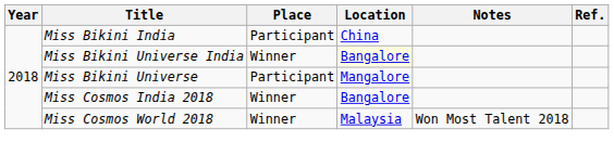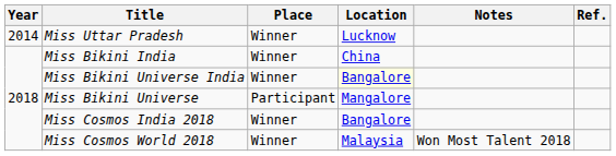 <table class="wikitable sortable">
 <tr>
 <th>Year</th>
 <th>Title</th>
 <th>Place</th>
 <th>Location</th>
 <th>Notes</th>
 <th>Ref.</th>
 </tr>
 <tr>
+<td>2014</td>
+<td><em>Miss Uttar Pradesh</em></td>
+<td>Winner</td>
+<td><a href='#'>Lucknow</a></td>
+<td></td>
+<td></td>
+</tr>
+<tr>
 <td rowspan="5">2018</td>
 <td><em>Miss Bikini India</em></td>
-<td>Participant</td>
+<td>Winner</td>
 <td><a href='#'>China</a></td>
 <td></td>
 <td></td>
 </tr>
 <tr>
 <td><em>Miss Bikini Universe India</em></td>
 <td>Winner</td>
 <td style="background: lightyellow;"><a href='#'>Bangalore</a></td>
 <td></td>
 <td></td>
 </tr>
 <tr>
 <td><em>Miss Bikini Universe</em></td>
 <td>Participant</td>
 <td><a href='#'>Mangalore</a></td>
 <td></td>
 <td></td>
 </tr>
 <tr>
 <td><em>Miss Cosmos India 2018</em></td>
 <td>Winner</td>
 <td><a href='#'>Bangalore</a></td>
 <td></td>
 <td></td>
 </tr>
 <tr>
 <td><em>Miss Cosmos World 2018</em></td>
 <td>Winner</td>
 <td><a href='#'>Malaysia</a></td>
 <td>Won Most Talent 2018</td>
 <td></td>
 </tr>
 </table>
